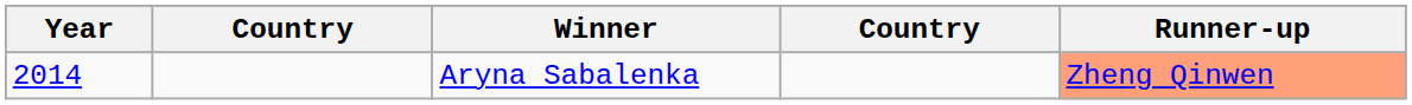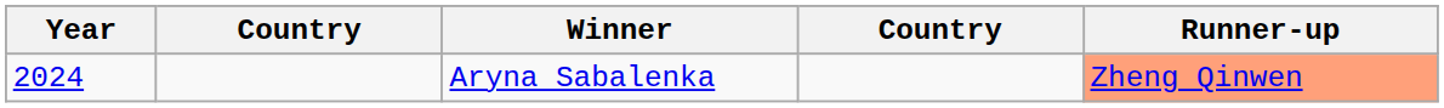 <table class="wikitable">
 <tr>
 <th width="60">Year</th>
 <th width="120">Country</th>
 <th width="150">Winner</th>
 <th width="120">Country</th>
 <th width="150">Runner-up</th>
 </tr>
 <tr>
-<td><a href='#'>2014</a></td>
+<td><a href='#'>2024</a></td>
 <td></td>
 <td><a href='#'>Aryna Sabalenka</a></td>
 <td></td>
 <td style="background: lightsalmon;"><a href='#'>Zheng Qinwen</a></td>
 </tr>
 </table>
